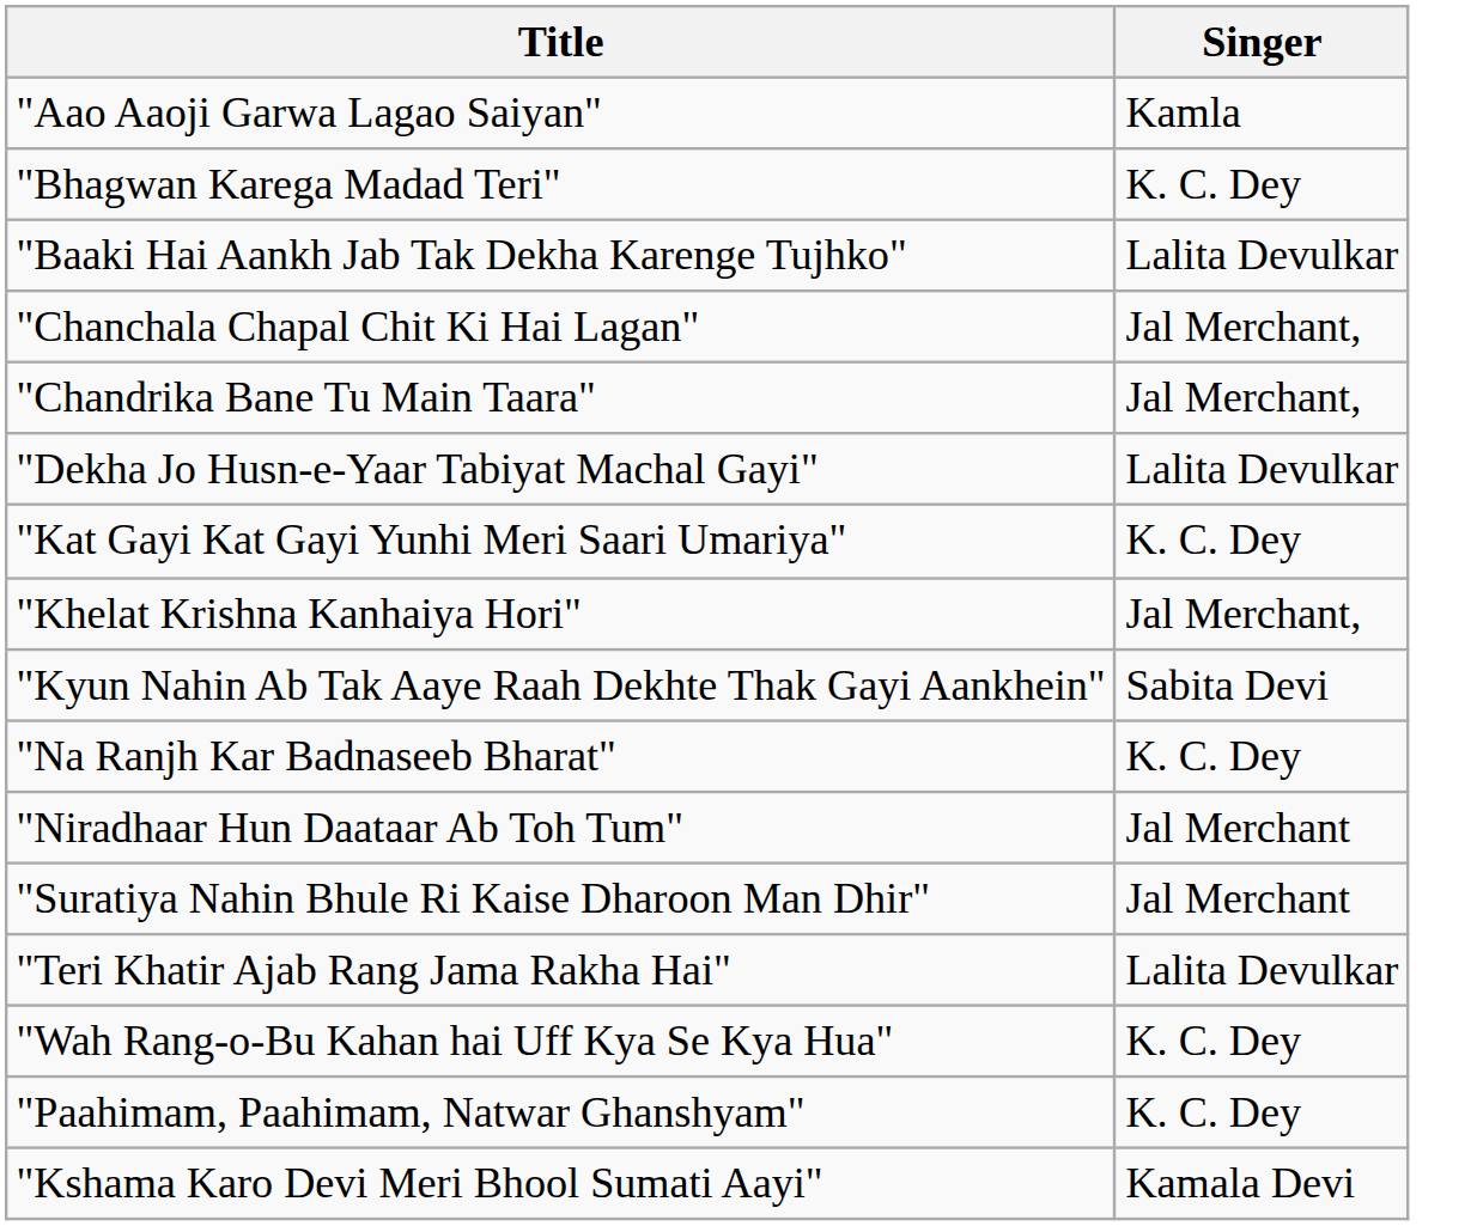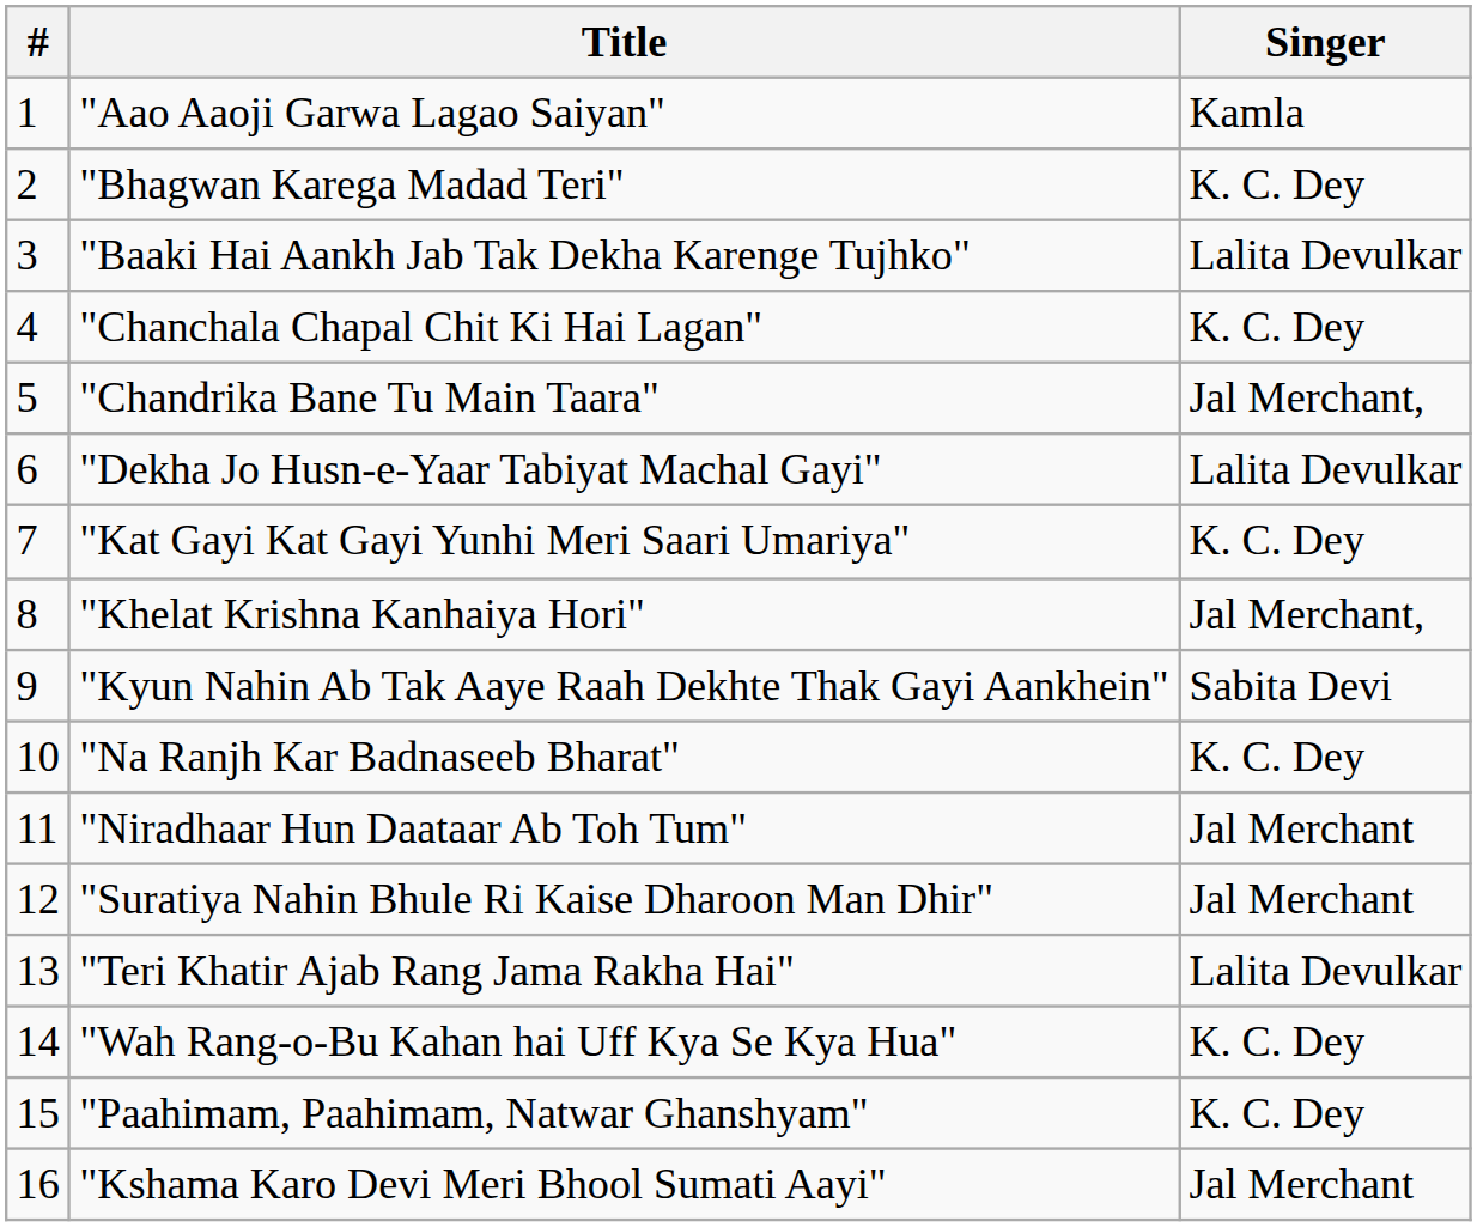 <table class="wikitable" style="font-size:95%;">
 <tr>
+<th>#</th>
 <th>Title</th>
 <th>Singer</th>
 </tr>
 <tr>
+<td>1</td>
 <td>"Aao Aaoji Garwa Lagao Saiyan"</td>
 <td>Kamla</td>
 </tr>
 <tr>
+<td>2</td>
 <td>"Bhagwan Karega Madad Teri"</td>
 <td>K. C. Dey</td>
 </tr>
 <tr>
+<td>3</td>
 <td>"Baaki Hai Aankh Jab Tak Dekha Karenge Tujhko"</td>
 <td>Lalita Devulkar</td>
 </tr>
 <tr>
+<td>4</td>
 <td>"Chanchala Chapal Chit Ki Hai Lagan"</td>
-<td>Jal Merchant,</td>
+<td>K. C. Dey</td>
 </tr>
 <tr>
+<td>5</td>
 <td>"Chandrika Bane Tu Main Taara"</td>
 <td>Jal Merchant,</td>
 </tr>
 <tr>
+<td>6</td>
 <td>"Dekha Jo Husn-e-Yaar Tabiyat Machal Gayi"</td>
 <td>Lalita Devulkar</td>
 </tr>
 <tr>
+<td>7</td>
 <td>"Kat Gayi Kat Gayi Yunhi Meri Saari Umariya"</td>
 <td>K. C. Dey</td>
 </tr>
 <tr>
+<td>8</td>
 <td>"Khelat Krishna Kanhaiya Hori"</td>
 <td>Jal Merchant,</td>
 </tr>
 <tr>
+<td>9</td>
 <td>"Kyun Nahin Ab Tak Aaye Raah Dekhte Thak Gayi Aankhein"</td>
 <td>Sabita Devi</td>
 </tr>
 <tr>
+<td>10</td>
 <td>"Na Ranjh Kar Badnaseeb Bharat"</td>
 <td>K. C. Dey</td>
 </tr>
 <tr>
+<td>11</td>
 <td>"Niradhaar Hun Daataar Ab Toh Tum"</td>
 <td>Jal Merchant</td>
 </tr>
 <tr>
+<td>12</td>
 <td>"Suratiya Nahin Bhule Ri Kaise Dharoon Man Dhir"</td>
 <td>Jal Merchant</td>
 </tr>
 <tr>
+<td>13</td>
 <td>"Teri Khatir Ajab Rang Jama Rakha Hai"</td>
 <td>Lalita Devulkar</td>
 </tr>
 <tr>
+<td>14</td>
 <td>"Wah Rang-o-Bu Kahan hai Uff Kya Se Kya Hua"</td>
 <td>K. C. Dey</td>
 </tr>
 <tr>
+<td>15</td>
 <td>"Paahimam, Paahimam, Natwar Ghanshyam"</td>
 <td>K. C. Dey</td>
 </tr>
 <tr>
+<td>16</td>
 <td>"Kshama Karo Devi Meri Bhool Sumati Aayi"</td>
-<td>Kamala Devi</td>
+<td>Jal Merchant</td>
 </tr>
 </table>
